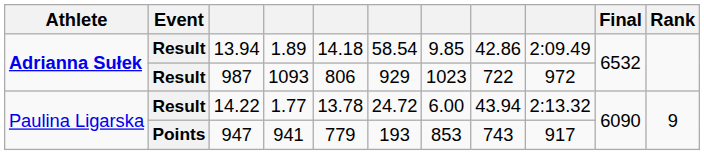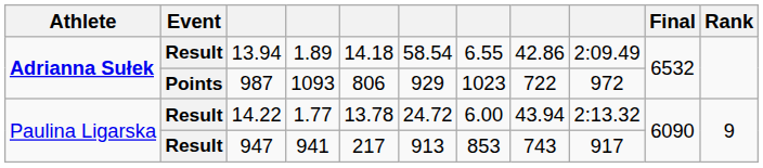 <table class="wikitable" style="font-size:90%">
 <tr>
 <th>Athlete</th>
 <th>Event</th>
 <th></th>
 <th></th>
 <th></th>
 <th></th>
 <th></th>
 <th></th>
 <th></th>
 <th>Final</th>
 <th>Rank</th>
 </tr>
 <tr align="center">
 <td rowspan="2" style="text-align:left"><strong><a href='#'>Adrianna Sułek</a></strong></td>
 <th style="font-size:95%">Result</th>
 <td>13.94</td>
 <td>1.89</td>
 <td>14.18 </td>
 <td>58.54</td>
-<td>9.85 </td>
+<td>6.55 </td>
 <td>42.86 </td>
 <td>2:09.49</td>
 <td rowspan="2">6532</td>
 <td rowspan="2"></td>
 </tr>
 <tr align="center">
-<th style="font-size:95%">Result</th>
+<th style="font-size:95%">Points</th>
 <td>987</td>
 <td>1093</td>
 <td>806</td>
 <td>929</td>
 <td>1023</td>
 <td>722</td>
 <td>972</td>
 </tr>
 <tr align="center">
 <td rowspan="2" style="text-align:left"><a href='#'>Paulina Ligarska</a></td>
 <th style="font-size:95%">Result</th>
 <td>14.22</td>
 <td>1.77</td>
 <td>13.78</td>
 <td>24.72</td>
 <td>6.00</td>
 <td>43.94</td>
 <td>2:13.32</td>
 <td rowspan="2">6090</td>
 <td rowspan="2">9</td>
 </tr>
 <tr align="center">
-<th style="font-size:95%">Points</th>
+<th style="font-size:95%">Result</th>
 <td>947</td>
 <td>941</td>
-<td>779</td>
-<td>193</td>
+<td>217</td>
+<td>913</td>
 <td>853</td>
 <td>743</td>
 <td>917</td>
 </tr>
 </table>
